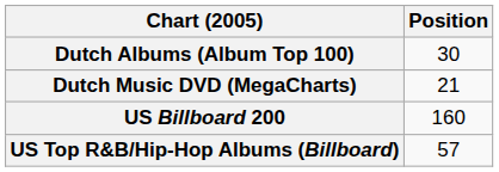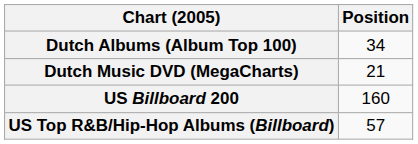 <table class="wikitable sortable plainrowheaders" style="text-align:center">
 <tr>
 <th scope="col">Chart (2005)</th>
 <th scope="col">Position</th>
 </tr>
 <tr>
 <th scope="row">Dutch Albums (Album Top 100)</th>
-<td>30</td>
+<td>34</td>
 </tr>
 <tr>
 <th scope="row">Dutch Music DVD (MegaCharts)</th>
 <td>21</td>
 </tr>
 <tr>
 <th scope="row">US <em>Billboard</em> 200</th>
 <td>160</td>
 </tr>
 <tr>
 <th scope="row">US Top R&B/Hip-Hop Albums (<em>Billboard</em>)</th>
 <td>57</td>
 </tr>
 </table>
